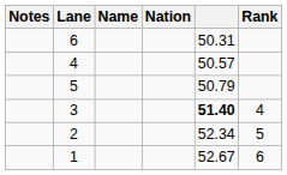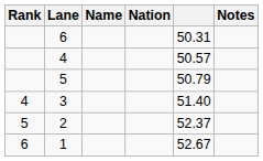 <table class="wikitable sortable" style="text-align:center">
 <tr>
-<th scope="col">Notes</th>
+<th scope="col">Rank</th>
 <th scope="col">Lane</th>
 <th scope="col">Name</th>
 <th scope="col">Nation</th>
 <th scope="col"></th>
-<th scope="col">Rank</th>
+<th scope="col">Notes</th>
 </tr>
 <tr>
 <td></td>
 <td>6</td>
 <td style="text-align:left"></td>
 <td style="text-align:left"></td>
 <td>50.31</td>
 <td></td>
 </tr>
 <tr>
 <td></td>
 <td>4</td>
 <td style="text-align:left"></td>
 <td style="text-align:left"></td>
 <td>50.57</td>
 <td></td>
 </tr>
 <tr>
 <td></td>
 <td>5</td>
 <td style="text-align:left"></td>
 <td style="text-align:left"></td>
 <td>50.79</td>
 <td></td>
 </tr>
 <tr>
-<td></td>
+<td>4</td>
 <td>3</td>
 <td style="text-align:left"></td>
 <td style="text-align:left"></td>
-<td><strong>51.40</strong></td>
-<td>4</td>
+<td>51.40</td>
+<td></td>
 </tr>
 <tr>
-<td></td>
+<td>5</td>
 <td>2</td>
 <td style="text-align:left"></td>
 <td style="text-align:left"></td>
-<td>52.34</td>
-<td>5</td>
+<td>52.37</td>
+<td></td>
 </tr>
 <tr>
-<td></td>
+<td>6</td>
 <td>1</td>
 <td style="text-align:left"></td>
 <td style="text-align:left"></td>
 <td>52.67</td>
-<td>6</td>
+<td></td>
 </tr>
 </table>
